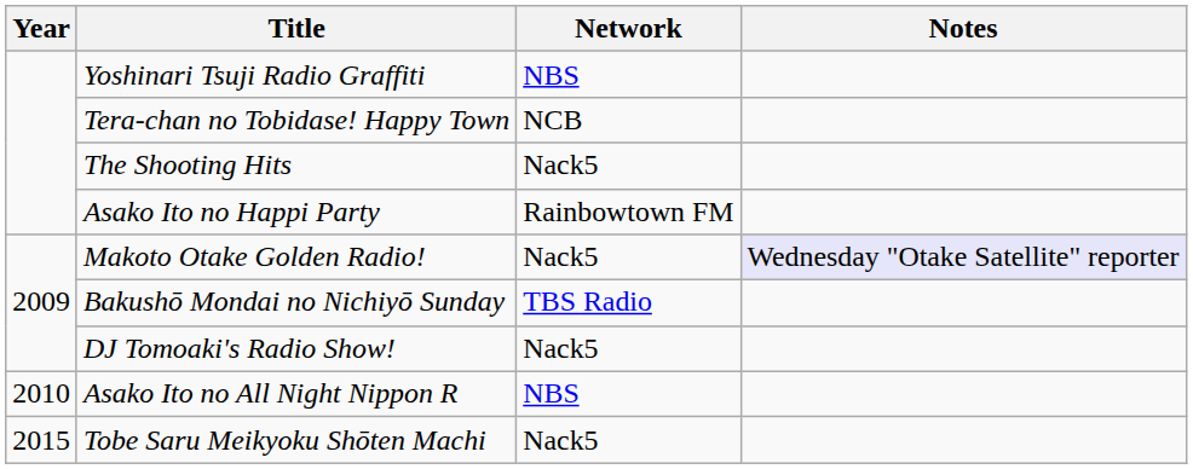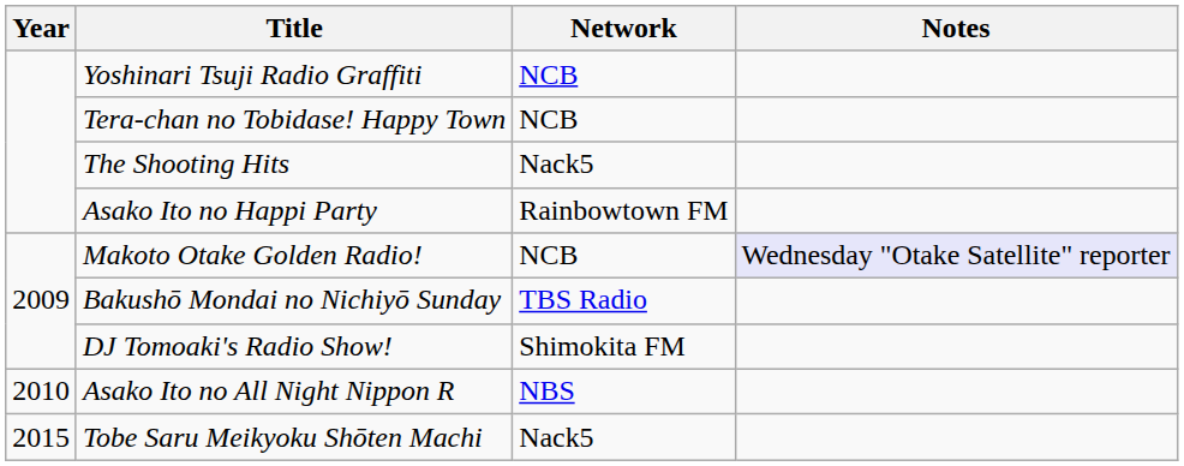 <table class="wikitable">
 <tr>
 <th>Year</th>
 <th>Title</th>
 <th>Network</th>
 <th>Notes</th>
 </tr>
 <tr>
 <td rowspan="4"></td>
 <td><em>Yoshinari Tsuji Radio Graffiti</em></td>
-<td><a href='#'>NBS</a></td>
+<td><a href='#'>NCB</a></td>
 <td></td>
 </tr>
 <tr>
 <td><em>Tera-chan no Tobidase! Happy Town</em></td>
 <td>NCB</td>
 <td></td>
 </tr>
 <tr>
 <td><em>The Shooting Hits</em></td>
 <td>Nack5</td>
 <td></td>
 </tr>
 <tr>
 <td><em>Asako Ito no Happi Party</em></td>
 <td>Rainbowtown FM</td>
 <td></td>
 </tr>
 <tr>
 <td rowspan="3">2009</td>
 <td><em>Makoto Otake Golden Radio!</em></td>
-<td>Nack5</td>
+<td>NCB</td>
 <td style="background: lavender;">Wednesday "Otake Satellite" reporter</td>
 </tr>
 <tr>
 <td><em>Bakushō Mondai no Nichiyō Sunday</em></td>
 <td><a href='#'>TBS Radio</a></td>
 <td></td>
 </tr>
 <tr>
 <td><em>DJ Tomoaki's Radio Show!</em></td>
-<td>Nack5</td>
+<td>Shimokita FM</td>
 <td></td>
 </tr>
 <tr>
 <td>2010</td>
 <td><em>Asako Ito no All Night Nippon R</em></td>
 <td><a href='#'>NBS</a></td>
 <td></td>
 </tr>
 <tr>
 <td>2015</td>
 <td><em>Tobe Saru Meikyoku Shōten Machi</em></td>
 <td>Nack5</td>
 <td></td>
 </tr>
 </table>
